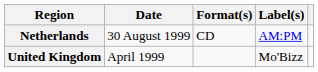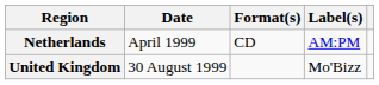 <table class="wikitable plainrowheaders">
 <tr>
 <th scope="col">Region</th>
 <th scope="col">Date</th>
 <th scope="col">Format(s)</th>
 <th scope="col">Label(s)</th>
 <th scope="col"></th>
 </tr>
 <tr>
 <th scope="row">Netherlands</th>
-<td>30 August 1999</td>
+<td>April 1999</td>
 <td>CD</td>
 <td><a href='#'>AM:PM</a></td>
 <td></td>
 </tr>
 <tr>
 <th scope="row">United Kingdom</th>
-<td>April 1999</td>
+<td>30 August 1999</td>
 <td></td>
 <td>Mo'Bizz</td>
 <td></td>
 </tr>
 </table>
